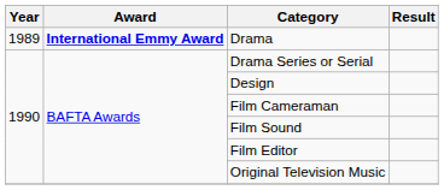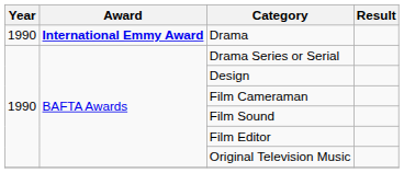 <table class="wikitable" style="font-size:95%;">
 <tr>
 <th>Year</th>
 <th>Award</th>
 <th>Category</th>
 <th>Result</th>
 </tr>
 <tr>
-<td>1989</td>
+<td>1990</td>
 <td><strong><a href='#'>International Emmy Award</a></strong></td>
 <td>Drama</td>
 <td></td>
 </tr>
 <tr>
 <td rowspan="6">1990</td>
 <td rowspan="6"><a href='#'>BAFTA Awards</a></td>
 <td>Drama Series or Serial</td>
 <td></td>
 </tr>
 <tr>
 <td>Design</td>
 <td></td>
 </tr>
 <tr>
 <td>Film Cameraman</td>
 <td></td>
 </tr>
 <tr>
 <td>Film Sound</td>
 <td></td>
 </tr>
 <tr>
 <td>Film Editor</td>
 <td></td>
 </tr>
 <tr>
 <td>Original Television Music</td>
 <td></td>
 </tr>
 <tr>
 </tr>
 </table>
